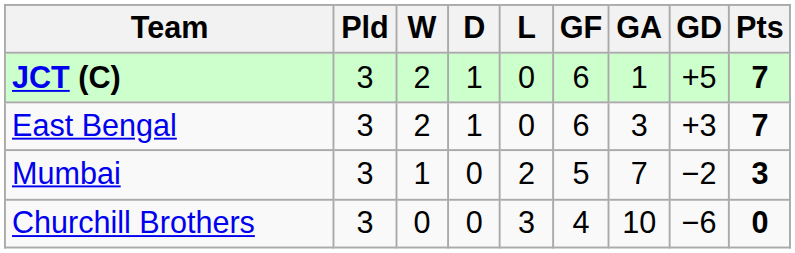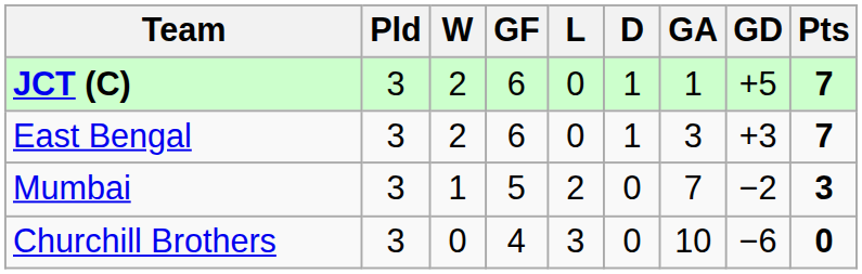 <table class="wikitable" style="text-align: center;">
 <tr>
 <th width=165>Team</th>
 <th width=20>Pld</th>
 <th width=20>W</th>
+<th width=20>GF</th>
+<th width=20>L</th>
 <th width=20>D</th>
-<th width=20>L</th>
-<th width=20>GF</th>
 <th width=20>GA</th>
 <th width=20>GD</th>
 <th width=20>Pts</th>
 </tr>
 <tr bgcolor="#ccffcc">
 <td align=left><strong><a href='#'>JCT</a> (C)</strong></td>
 <td>3</td>
 <td>2</td>
+<td>6</td>
+<td>0</td>
 <td>1</td>
-<td>0</td>
-<td>6</td>
 <td>1</td>
 <td>+5</td>
 <td><strong>7</strong></td>
 </tr>
 <tr>
 <td align=left><a href='#'>East Bengal</a></td>
 <td>3</td>
 <td>2</td>
+<td>6</td>
+<td>0</td>
 <td>1</td>
-<td>0</td>
-<td>6</td>
 <td>3</td>
 <td>+3</td>
 <td><strong>7</strong></td>
 </tr>
 <tr>
 <td align=left><a href='#'>Mumbai</a></td>
 <td>3</td>
 <td>1</td>
+<td>5</td>
+<td>2</td>
 <td>0</td>
-<td>2</td>
-<td>5</td>
 <td>7</td>
 <td>−2</td>
 <td><strong>3</strong></td>
 </tr>
 <tr>
 <td align=left><a href='#'>Churchill Brothers</a></td>
 <td>3</td>
 <td>0</td>
+<td>4</td>
+<td>3</td>
 <td>0</td>
-<td>3</td>
-<td>4</td>
 <td>10</td>
 <td>−6</td>
 <td><strong>0</strong></td>
 </tr>
 </table>
